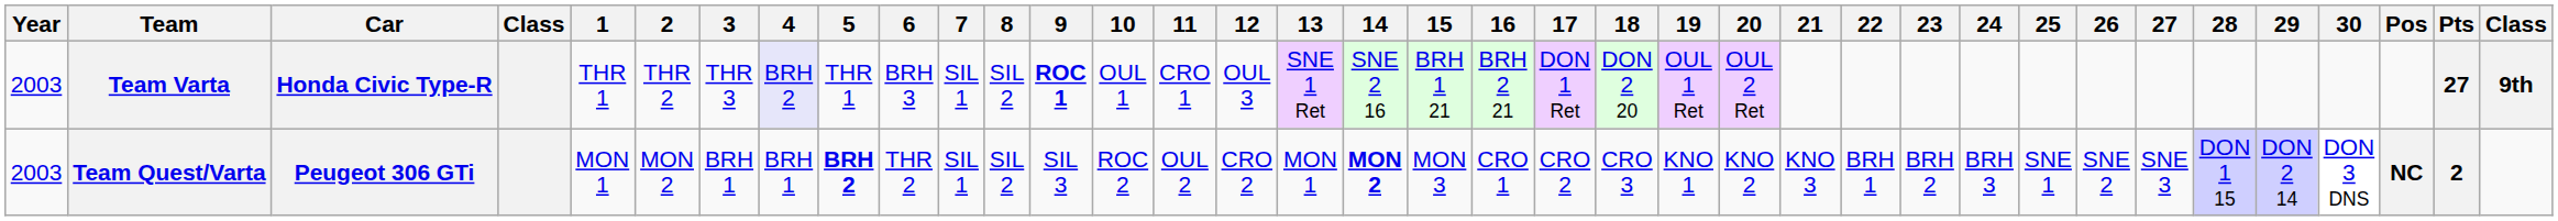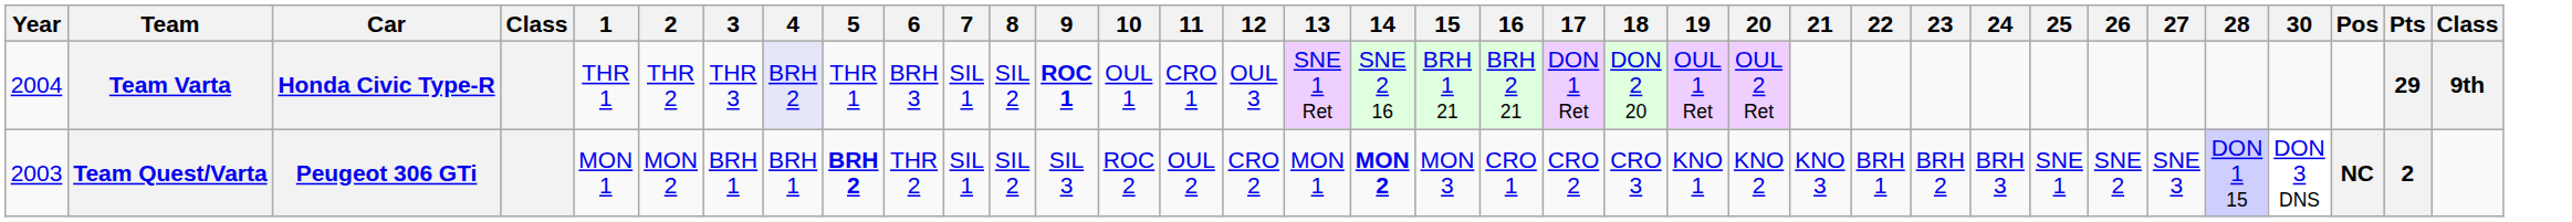 <table class="wikitable" style="text-align:center; font-size:85%">
 <tr>
 <th>Year</th>
 <th>Team</th>
 <th>Car</th>
 <th>Class</th>
 <th>1</th>
 <th>2</th>
 <th>3</th>
 <th>4</th>
 <th>5</th>
 <th>6</th>
 <th>7</th>
 <th>8</th>
 <th>9</th>
 <th>10</th>
 <th>11</th>
 <th>12</th>
 <th>13</th>
 <th>14</th>
 <th>15</th>
 <th>16</th>
 <th>17</th>
 <th>18</th>
 <th>19</th>
 <th>20</th>
 <th>21</th>
 <th>22</th>
 <th>23</th>
 <th>24</th>
 <th>25</th>
 <th>26</th>
 <th>27</th>
 <th>28</th>
-<th>29</th>
 <th>30</th>
 <th>Pos</th>
 <th>Pts</th>
 <th>Class</th>
 </tr>
 <tr>
-<td><a href='#'>2003</a></td>
+<td><a href='#'>2004</a></td>
 <th nowrap><a href='#'>Team Varta</a></th>
 <th nowrap><a href='#'>Honda Civic Type-R</a></th>
 <th><span></span></th>
 <td><a href='#'>THR<br>1</a><br><small></small></td>
 <td><a href='#'>THR<br>2</a><br><small></small></td>
 <td><a href='#'>THR<br>3</a><br><small></small></td>
 <td style="background: lavender;"><a href='#'>BRH<br>2</a><br><small></small></td>
 <td><a href='#'>THR<br>1</a><br><small></small></td>
 <td><a href='#'>BRH<br>3</a><br><small></small></td>
 <td><a href='#'>SIL<br>1</a><br><small></small></td>
 <td><a href='#'>SIL<br>2</a><br><small></small></td>
 <td><strong><a href='#'>ROC<br>1</a><br><small></small></strong></td>
 <td><a href='#'>OUL<br>1</a><br><small></small></td>
 <td><a href='#'>CRO<br>1</a><br><small></small></td>
 <td><a href='#'>OUL<br>3</a><br><small></small></td>
 <td style="background:#EFCFFF;"><a href='#'>SNE<br>1</a><br><small>Ret</small></td>
 <td style="background:#DFFFDF;"><a href='#'>SNE<br>2</a><br><small>16</small></td>
 <td style="background:#DFFFDF;"><a href='#'>BRH<br>1</a><br><small>21</small></td>
 <td style="background:#DFFFDF;"><a href='#'>BRH<br>2</a><br><small>21</small></td>
 <td style="background:#EFCFFF;"><a href='#'>DON<br>1</a><br><small>Ret</small></td>
 <td style="background:#DFFFDF;"><a href='#'>DON<br>2</a><br><small>20</small></td>
 <td style="background:#EFCFFF;"><a href='#'>OUL<br>1</a><br><small>Ret</small></td>
 <td style="background:#EFCFFF;"><a href='#'>OUL<br>2</a><br><small>Ret</small></td>
 <td></td>
 <td></td>
 <td></td>
 <td></td>
 <td></td>
 <td></td>
 <td></td>
 <td></td>
 <td></td>
 <td></td>
-<td></td>
-<th>27</th>
+<th>29</th>
 <th>9th</th>
 </tr>
 <tr>
 <td><a href='#'>2003</a></td>
 <th nowrap><a href='#'>Team Quest/Varta</a></th>
 <th nowrap><a href='#'>Peugeot 306 GTi</a></th>
 <th></th>
 <td><a href='#'>MON<br>1</a><br><small></small></td>
 <td><a href='#'>MON<br>2</a><br><small></small></td>
 <td><a href='#'>BRH<br>1</a><br><small></small></td>
 <td><a href='#'>BRH<br>1</a><br><small></small></td>
 <td><strong><a href='#'>BRH<br>2</a><br><small></small></strong></td>
 <td><a href='#'>THR<br>2</a><br><small></small></td>
 <td><a href='#'>SIL<br>1</a><br><small></small></td>
 <td><a href='#'>SIL<br>2</a><br><small></small></td>
 <td><a href='#'>SIL<br>3</a><br><small></small></td>
 <td><a href='#'>ROC<br>2</a><br><small></small></td>
 <td><a href='#'>OUL<br>2</a><br><small></small></td>
 <td><a href='#'>CRO<br>2</a><br><small></small></td>
 <td><a href='#'>MON<br>1</a><br><small></small></td>
 <td><strong><a href='#'>MON<br>2</a><br><small></small></strong></td>
 <td><a href='#'>MON<br>3</a><br><small></small></td>
 <td><a href='#'>CRO<br>1</a><br><small></small></td>
 <td><a href='#'>CRO<br>2</a><br><small></small></td>
 <td><a href='#'>CRO<br>3</a><br><small></small></td>
 <td><a href='#'>KNO<br>1</a><br><small></small></td>
 <td><a href='#'>KNO<br>2</a><br><small></small></td>
 <td><a href='#'>KNO<br>3</a><br><small></small></td>
 <td><a href='#'>BRH<br>1</a><br><small></small></td>
 <td><a href='#'>BRH<br>2</a><br><small></small></td>
 <td><a href='#'>BRH<br>3</a><br><small></small></td>
 <td><a href='#'>SNE<br>1</a><br><small></small></td>
 <td><a href='#'>SNE<br>2</a><br><small></small></td>
 <td><a href='#'>SNE<br>3</a><br><small></small></td>
 <td style="background:#CFCFFF;"><a href='#'>DON<br>1</a><br><small>15</small></td>
-<td style="background:#CFCFFF;"><a href='#'>DON<br>2</a><br><small>14</small></td>
 <td style="background:#FFFFFF;"><a href='#'>DON<br>3</a><br><small>DNS</small></td>
 <th>NC</th>
 <th>2</th>
 <td></td>
 </tr>
 </table>
